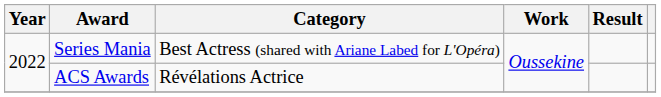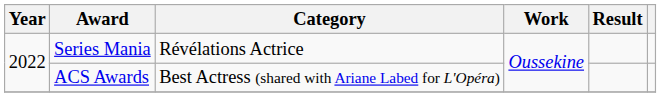 <table class="wikitable sortable plainrowheaders">
 <tr>
 <th scope="col">Year</th>
 <th scope="col">Award</th>
 <th scope="col">Category</th>
 <th scope="col">Work</th>
 <th scope="col">Result</th>
 <th scope="col" class="unsortable"></th>
 </tr>
 <tr>
 <td rowspan="2" align="center">2022</td>
 <td><a href='#'>Series Mania</a></td>
-<td>Best Actress <small>(shared with <a href='#'>Ariane Labed</a> for <em>L'Opéra</em>)</small></td>
+<td>Révélations Actrice</td>
 <td rowspan="2"><em><a href='#'>Oussekine</a></em></td>
 <td></td>
 <td align="center"></td>
 </tr>
 <tr>
 <td><a href='#'>ACS Awards</a></td>
-<td>Révélations Actrice</td>
+<td>Best Actress <small>(shared with <a href='#'>Ariane Labed</a> for <em>L'Opéra</em>)</small></td>
 <td></td>
 <td align="center"></td>
 </tr>
 <tr>
 </tr>
 </table>
